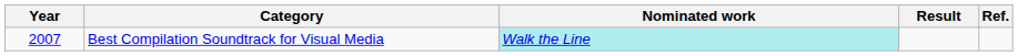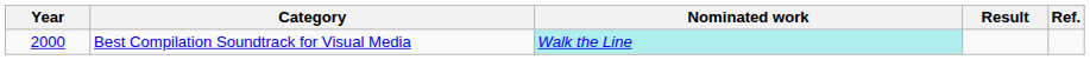 <table class=wikitable>
 <tr>
 <th scope="col" style="width:5em;">Year</th>
 <th scope="col" style="width:28em;">Category</th>
 <th scope="col" style="width:27em;">Nominated work</th>
 <th scope="col" style="width:5em;">Result</th>
 <th>Ref.</th>
 </tr>
 <tr>
-<td style="text-align:center;"><a href='#'>2007</a></td>
+<td style="text-align:center;"><a href='#'>2000</a></td>
 <td><a href='#'>Best Compilation Soundtrack for Visual Media</a></td>
 <td style="background: paleturquoise;"><em><a href='#'>Walk the Line</a></em></td>
 <td></td>
 <td style="text-align:center;"></td>
 </tr>
 </table>
